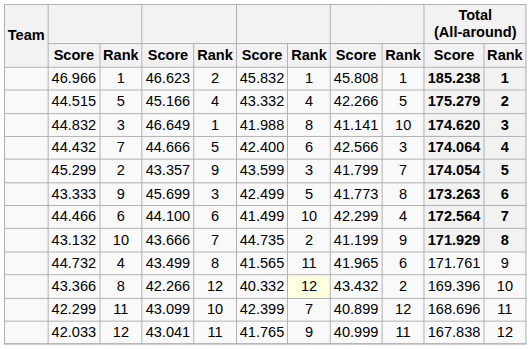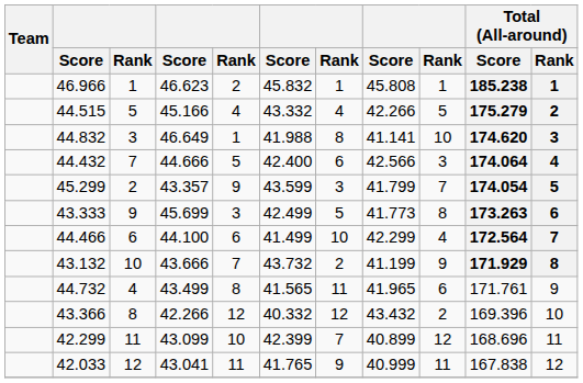 <table class="wikitable" style="text-align:center">
 <tr>
 <th rowspan=2>Team</th>
 <th style="width:6em" colspan=2></th>
 <th style="width:6em" colspan=2></th>
 <th style="width:6em" colspan=2></th>
 <th style="width:6em" colspan=2></th>
 <th style="width:6em" colspan=2>Total<br>(All-around)</th>
 </tr>
 <tr>
 <th>Score</th>
 <th>Rank</th>
 <th>Score</th>
 <th>Rank</th>
 <th>Score</th>
 <th>Rank</th>
 <th>Score</th>
 <th>Rank</th>
 <th>Score</th>
 <th>Rank<br></th>
 </tr>
 <tr>
 <td align="left"></td>
 <td>46.966</td>
 <td>1</td>
 <td>46.623</td>
 <td>2</td>
 <td>45.832</td>
 <td>1</td>
 <td>45.808</td>
 <td>1</td>
 <th>185.238</th>
 <th>1</th>
 </tr>
 <tr>
 <td align="left"></td>
 <td>44.515</td>
 <td>5</td>
 <td>45.166</td>
 <td>4</td>
 <td>43.332</td>
 <td>4</td>
 <td>42.266</td>
 <td>5</td>
 <th>175.279</th>
 <th>2</th>
 </tr>
 <tr>
 <td align="left"></td>
 <td>44.832</td>
 <td>3</td>
 <td>46.649</td>
 <td>1</td>
 <td>41.988</td>
 <td>8</td>
 <td>41.141</td>
 <td>10</td>
 <th>174.620</th>
 <th>3</th>
 </tr>
 <tr>
 <td align="left"></td>
 <td>44.432</td>
 <td>7</td>
 <td>44.666</td>
 <td>5</td>
 <td>42.400</td>
 <td>6</td>
 <td>42.566</td>
 <td>3</td>
 <th>174.064</th>
 <th>4</th>
 </tr>
 <tr>
 <td align="left"></td>
 <td>45.299</td>
 <td>2</td>
 <td>43.357</td>
 <td>9</td>
 <td>43.599</td>
 <td>3</td>
 <td>41.799</td>
 <td>7</td>
 <th>174.054</th>
 <th>5</th>
 </tr>
 <tr>
 <td align="left"></td>
 <td>43.333</td>
 <td>9</td>
 <td>45.699</td>
 <td>3</td>
 <td>42.499</td>
 <td>5</td>
 <td>41.773</td>
 <td>8</td>
 <th>173.263</th>
 <th>6</th>
 </tr>
 <tr>
 <td align="left"></td>
 <td>44.466</td>
 <td>6</td>
 <td>44.100</td>
 <td>6</td>
 <td>41.499</td>
 <td>10</td>
 <td>42.299</td>
 <td>4</td>
 <th>172.564</th>
 <th>7</th>
 </tr>
 <tr>
 <td align="left"></td>
 <td>43.132</td>
 <td>10</td>
 <td>43.666</td>
 <td>7</td>
-<td>44.735</td>
+<td>43.732</td>
 <td>2</td>
 <td>41.199</td>
 <td>9</td>
 <th>171.929</th>
 <th>8</th>
 </tr>
 <tr>
 <td align="left"></td>
 <td>44.732</td>
 <td>4</td>
 <td>43.499</td>
 <td>8</td>
 <td>41.565</td>
 <td>11</td>
 <td>41.965</td>
 <td>6</td>
 <td>171.761</td>
 <td>9</td>
 </tr>
 <tr>
 <td align="left"></td>
 <td>43.366</td>
 <td>8</td>
 <td>42.266</td>
 <td>12</td>
 <td>40.332</td>
-<td style="background: lightyellow;">12</td>
+<td>12</td>
 <td>43.432</td>
 <td>2</td>
 <td>169.396</td>
 <td>10</td>
 </tr>
 <tr>
 <td align="left"></td>
 <td>42.299</td>
 <td>11</td>
 <td>43.099</td>
 <td>10</td>
 <td>42.399</td>
 <td>7</td>
 <td>40.899</td>
 <td>12</td>
 <td>168.696</td>
 <td>11</td>
 </tr>
 <tr>
 <td align="left"></td>
 <td>42.033</td>
 <td>12</td>
 <td>43.041</td>
 <td>11</td>
 <td>41.765</td>
 <td>9</td>
 <td>40.999</td>
 <td>11</td>
 <td>167.838</td>
 <td>12</td>
 </tr>
 <tr>
 </tr>
 </table>
